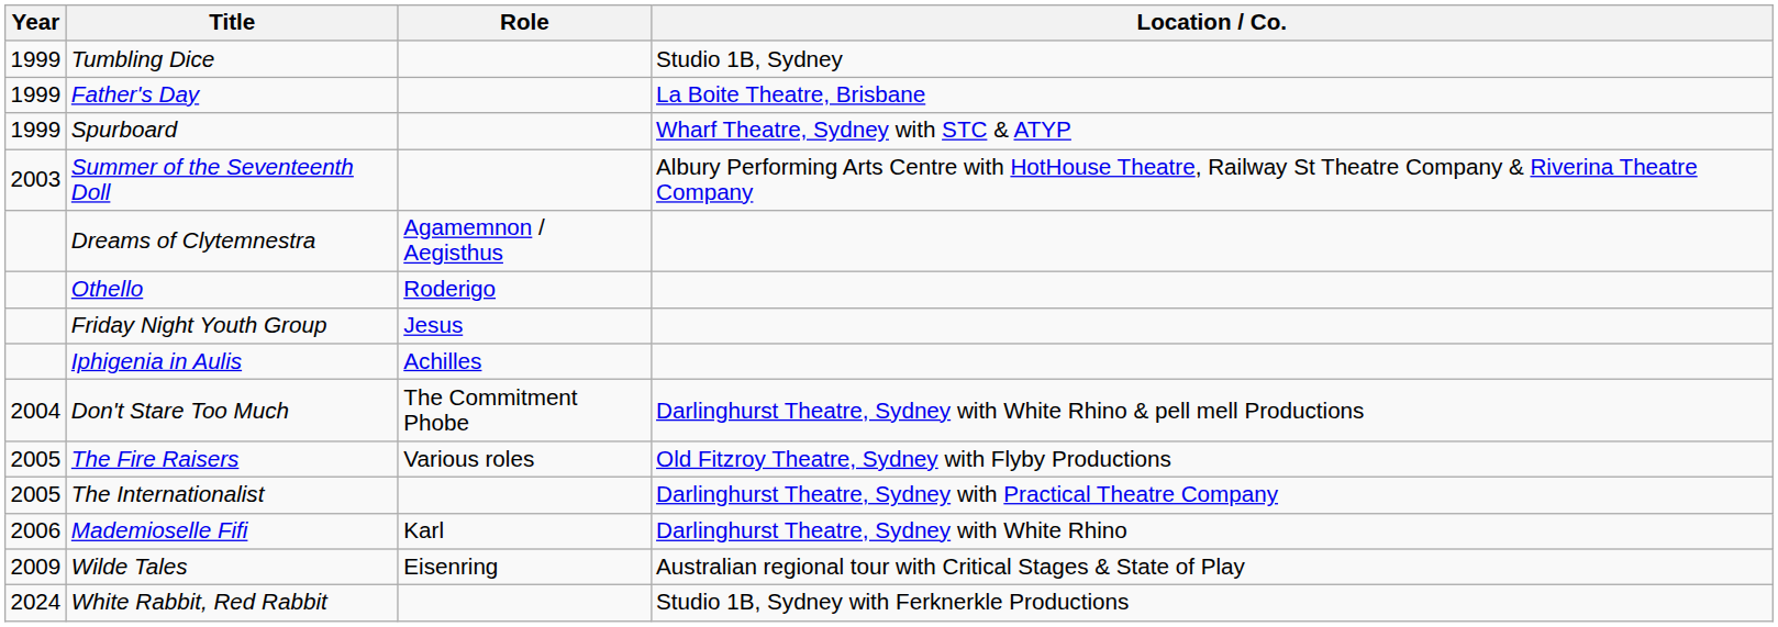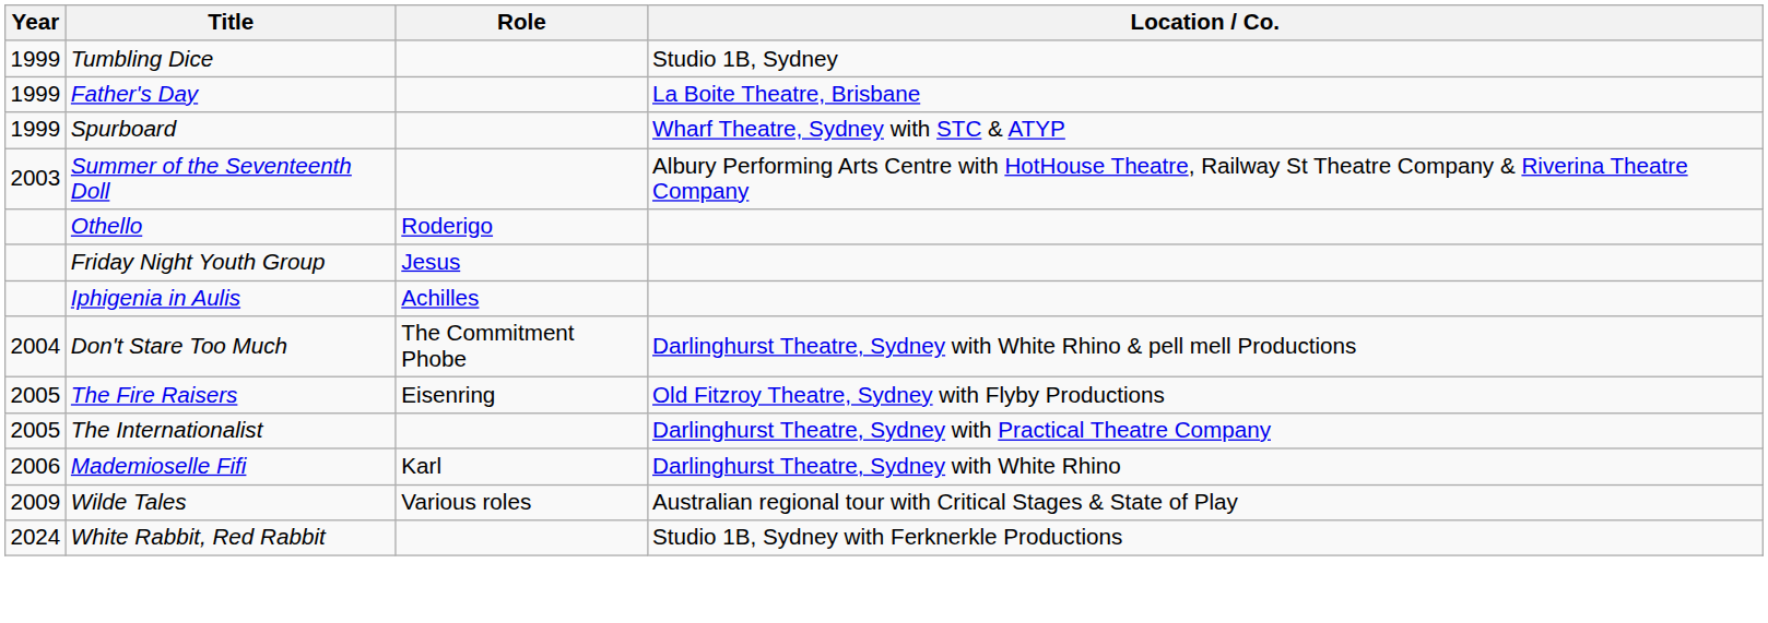 <table class="wikitable sortable">
 <tr>
 <th>Year</th>
 <th>Title</th>
 <th>Role</th>
 <th>Location / Co.</th>
 </tr>
 <tr>
 <td>1999</td>
 <td><em>Tumbling Dice</em></td>
 <td></td>
 <td>Studio 1B, Sydney</td>
 </tr>
 <tr>
 <td>1999</td>
 <td><em><a href='#'>Father's Day</a></em></td>
 <td></td>
 <td><a href='#'>La Boite Theatre, Brisbane</a></td>
 </tr>
 <tr>
 <td>1999</td>
 <td><em>Spurboard</em></td>
 <td></td>
 <td><a href='#'>Wharf Theatre, Sydney</a> with <a href='#'>STC</a> & <a href='#'>ATYP</a></td>
 </tr>
 <tr>
 <td>2003</td>
 <td><em><a href='#'>Summer of the Seventeenth Doll</a></em></td>
 <td></td>
 <td>Albury Performing Arts Centre with <a href='#'>HotHouse Theatre</a>, Railway St Theatre Company & <a href='#'>Riverina Theatre Company</a></td>
 </tr>
 <tr>
 <td></td>
-<td><em>Dreams of Clytemnestra</em></td>
-<td><a href='#'>Agamemnon</a> / <a href='#'>Aegisthus</a></td>
-<td></td>
-</tr>
-<tr>
-<td></td>
 <td><em><a href='#'>Othello</a></em></td>
 <td><a href='#'>Roderigo</a></td>
 <td></td>
 </tr>
 <tr>
 <td></td>
 <td><em>Friday Night Youth Group</em></td>
 <td><a href='#'>Jesus</a></td>
 <td></td>
 </tr>
 <tr>
 <td></td>
 <td><em><a href='#'>Iphigenia in Aulis</a></em></td>
 <td><a href='#'>Achilles</a></td>
 <td></td>
 </tr>
 <tr>
 <td>2004</td>
 <td><em>Don't Stare Too Much</em></td>
 <td>The Commitment Phobe</td>
 <td><a href='#'>Darlinghurst Theatre, Sydney</a> with White Rhino & pell mell Productions</td>
 </tr>
 <tr>
 <td>2005</td>
 <td><em><a href='#'>The Fire Raisers</a></em></td>
-<td>Various roles</td>
+<td>Eisenring</td>
 <td><a href='#'>Old Fitzroy Theatre, Sydney</a> with Flyby Productions</td>
 </tr>
 <tr>
 <td>2005</td>
 <td><em>The Internationalist</em></td>
 <td></td>
 <td><a href='#'>Darlinghurst Theatre, Sydney</a> with <a href='#'>Practical Theatre Company</a></td>
 </tr>
 <tr>
 <td>2006</td>
 <td><em><a href='#'>Mademioselle Fifi</a></em></td>
 <td>Karl</td>
 <td><a href='#'>Darlinghurst Theatre, Sydney</a> with White Rhino</td>
 </tr>
 <tr>
 <td>2009</td>
 <td><em>Wilde Tales</em></td>
-<td>Eisenring</td>
+<td>Various roles</td>
 <td>Australian regional tour with Critical Stages & State of Play</td>
 </tr>
 <tr>
 <td>2024</td>
 <td><em>White Rabbit, Red Rabbit</em></td>
 <td></td>
 <td>Studio 1B, Sydney with Ferknerkle Productions</td>
 </tr>
 </table>
